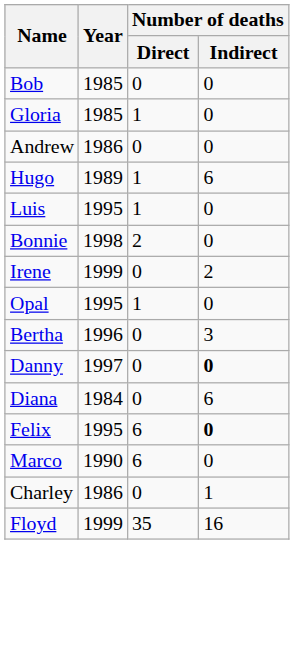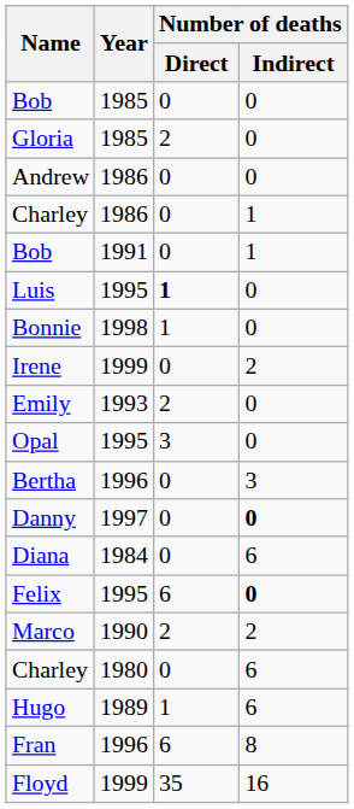 <table class="wikitable"  style="margin:1em auto;" align="center">
 <tr bgcolor="#CCCCCC">
 <th rowspan=2>Name</th>
 <th rowspan=2>Year</th>
 <th colspan=2>Number of deaths</th>
 </tr>
 <tr>
 <th>Direct</th>
 <th>Indirect</th>
 </tr>
 <tr>
 <td><a href='#'>Bob</a></td>
 <td>1985</td>
 <td>0</td>
 <td>0</td>
 </tr>
 <tr>
 <td><a href='#'>Gloria</a></td>
 <td>1985</td>
-<td>1</td>
+<td>2</td>
 <td>0</td>
 </tr>
 <tr>
 <td>Andrew</td>
 <td>1986</td>
 <td>0</td>
 <td>0</td>
 </tr>
 <tr>
-<td><a href='#'>Hugo</a></td>
-<td>1989</td>
+<td>Charley</td>
+<td>1986</td>
+<td>0</td>
 <td>1</td>
-<td>6</td>
+</tr>
+<tr>
+<td><a href='#'>Bob</a></td>
+<td>1991</td>
+<td>0</td>
+<td>1</td>
 </tr>
 <tr>
 <td><a href='#'>Luis</a></td>
 <td>1995</td>
-<td>1</td>
+<td><strong>1</strong></td>
 <td>0</td>
 </tr>
 <tr>
 <td><a href='#'>Bonnie</a></td>
 <td>1998</td>
-<td>2</td>
+<td>1</td>
 <td>0</td>
 </tr>
 <tr>
 <td><a href='#'>Irene</a></td>
 <td>1999</td>
 <td>0</td>
 <td>2</td>
 </tr>
 <tr>
+<td><a href='#'>Emily</a></td>
+<td>1993</td>
+<td>2</td>
+<td>0</td>
+</tr>
+<tr>
 <td><a href='#'>Opal</a></td>
 <td>1995</td>
-<td>1</td>
+<td>3</td>
 <td>0</td>
 </tr>
 <tr>
 <td><a href='#'>Bertha</a></td>
 <td>1996</td>
 <td>0</td>
 <td>3</td>
 </tr>
 <tr>
 <td><a href='#'>Danny</a></td>
 <td>1997</td>
 <td>0</td>
 <td><strong>0</strong></td>
 </tr>
 <tr>
 <td><a href='#'>Diana</a></td>
 <td>1984</td>
 <td>0</td>
 <td>6</td>
 </tr>
 <tr>
 <td><a href='#'>Felix</a></td>
 <td>1995</td>
 <td>6</td>
 <td><strong>0</strong></td>
 </tr>
 <tr>
 <td><a href='#'>Marco</a></td>
 <td>1990</td>
-<td>6</td>
-<td>0</td>
+<td>2</td>
+<td>2</td>
 </tr>
 <tr>
 <td>Charley</td>
-<td>1986</td>
+<td>1980</td>
 <td>0</td>
+<td>6</td>
+</tr>
+<tr>
+<td><a href='#'>Hugo</a></td>
+<td>1989</td>
 <td>1</td>
+<td>6</td>
+</tr>
+<tr>
+<td><a href='#'>Fran</a></td>
+<td>1996</td>
+<td>6</td>
+<td>8</td>
 </tr>
 <tr>
 <td><a href='#'>Floyd</a></td>
 <td>1999</td>
 <td>35</td>
 <td>16</td>
 </tr>
 </table>
